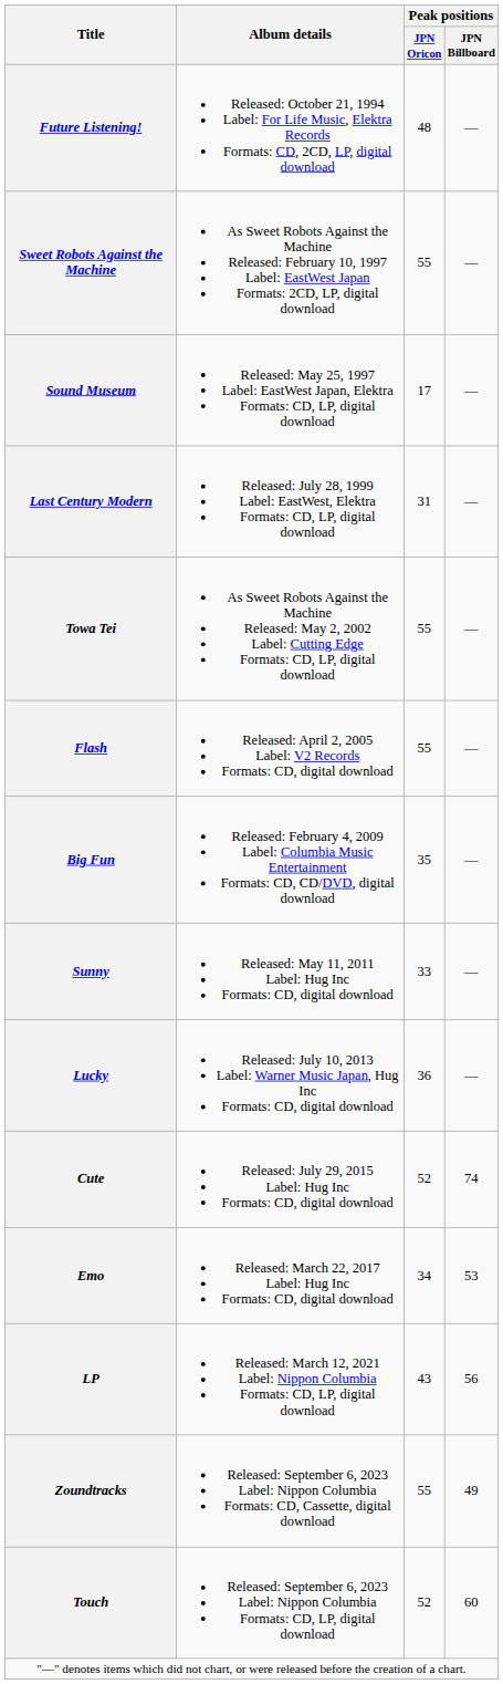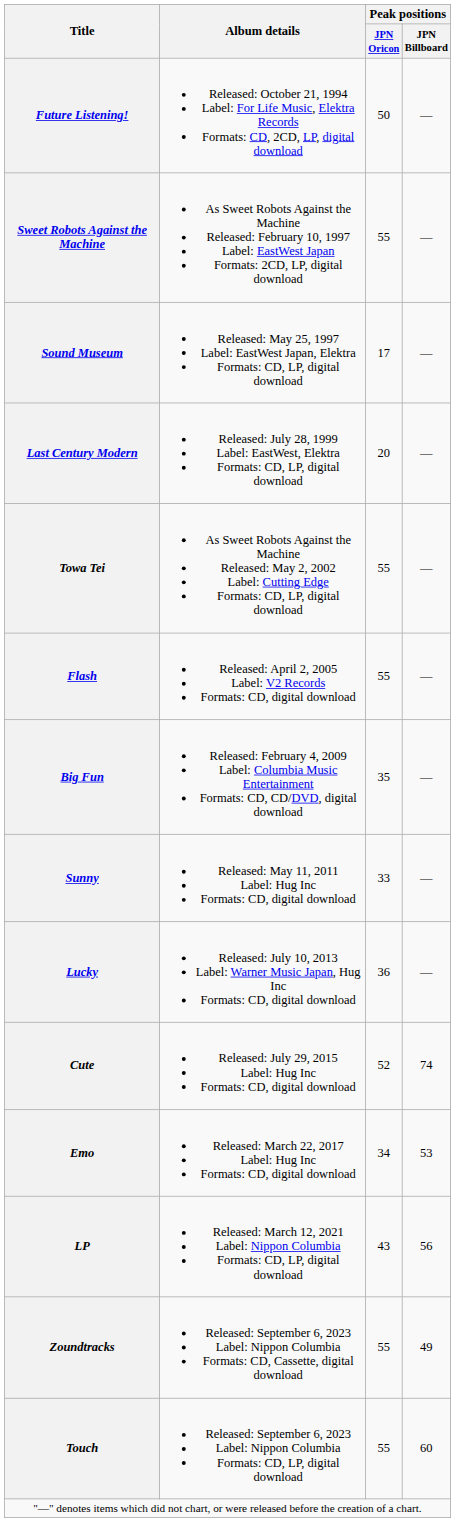 <table class="wikitable plainrowheaders" style="text-align:center;">
 <tr>
 <th style="width:12em;" rowspan="2">Title</th>
 <th style="width:16em;" rowspan="2">Album details</th>
 <th colspan="2">Peak positions</th>
 </tr>
 <tr>
 <th style="width:2.5em;"><small><a href='#'>JPN<br>Oricon</a></small><br></th>
 <th style="width:3em;font-size:85%">JPN<br>Billboard<br></th>
 </tr>
 <tr>
 <th scope="row"><em><a href='#'>Future Listening!</a></em></th>
 <td><br><ul><li>Released: October 21, 1994</li><li>Label: <a href='#'>For Life Music</a>, <a href='#'>Elektra Records</a></li><li>Formats: <a href='#'>CD</a>, 2CD, <a href='#'>LP</a>, <a href='#'>digital download</a></li></ul></td>
-<td>48</td>
+<td>50</td>
 <td>—</td>
 </tr>
 <tr>
 <th scope="row"><em><a href='#'>Sweet Robots Against the Machine</a></em></th>
 <td><br><ul><li>As Sweet Robots Against the Machine</li><li>Released: February 10, 1997</li><li>Label: <a href='#'>EastWest Japan</a></li><li>Formats: 2CD, LP, digital download</li></ul></td>
 <td>55</td>
 <td>—</td>
 </tr>
 <tr>
 <th scope="row"><em><a href='#'>Sound Museum</a></em></th>
 <td><br><ul><li>Released: May 25, 1997</li><li>Label: EastWest Japan, Elektra</li><li>Formats: CD, LP, digital download</li></ul></td>
 <td>17</td>
 <td>—</td>
 </tr>
 <tr>
 <th scope="row"><em><a href='#'>Last Century Modern</a></em></th>
 <td><br><ul><li>Released: July 28, 1999</li><li>Label: EastWest, Elektra</li><li>Formats: CD, LP, digital download</li></ul></td>
-<td>31</td>
+<td>20</td>
 <td>—</td>
 </tr>
 <tr>
 <th scope="row"><em>Towa Tei</em></th>
 <td><br><ul><li>As Sweet Robots Against the Machine</li><li>Released: May 2, 2002</li><li>Label: <a href='#'>Cutting Edge</a></li><li>Formats: CD, LP, digital download</li></ul></td>
 <td>55</td>
 <td>—</td>
 </tr>
 <tr>
 <th scope="row"><em><a href='#'>Flash</a></em></th>
 <td><br><ul><li>Released: April 2, 2005</li><li>Label: <a href='#'>V2 Records</a></li><li>Formats: CD, digital download</li></ul></td>
 <td>55</td>
 <td>—</td>
 </tr>
 <tr>
 <th scope="row"><em><a href='#'>Big Fun</a></em></th>
 <td><br><ul><li>Released: February 4, 2009</li><li>Label: <a href='#'>Columbia Music Entertainment</a></li><li>Formats: CD, CD/<a href='#'>DVD</a>, digital download</li></ul></td>
 <td>35</td>
 <td>—</td>
 </tr>
 <tr>
 <th scope="row"><em><a href='#'>Sunny</a></em></th>
 <td><br><ul><li>Released: May 11, 2011</li><li>Label: Hug Inc</li><li>Formats: CD, digital download</li></ul></td>
 <td>33</td>
 <td>—</td>
 </tr>
 <tr>
 <th scope="row"><em><a href='#'>Lucky</a></em></th>
 <td><br><ul><li>Released: July 10, 2013</li><li>Label: <a href='#'>Warner Music Japan</a>, Hug Inc</li><li>Formats: CD, digital download</li></ul></td>
 <td>36</td>
 <td>—</td>
 </tr>
 <tr>
 <th scope="row"><em>Cute</em></th>
 <td><br><ul><li>Released: July 29, 2015</li><li>Label: Hug Inc</li><li>Formats: CD, digital download</li></ul></td>
 <td>52</td>
 <td>74</td>
 </tr>
 <tr>
 <th scope="row"><em>Emo</em></th>
 <td><br><ul><li>Released: March 22, 2017</li><li>Label: Hug Inc</li><li>Formats: CD, digital download</li></ul></td>
 <td>34</td>
 <td>53</td>
 </tr>
 <tr>
 <th scope="row"><em>LP</em></th>
 <td><br><ul><li>Released: March 12, 2021</li><li>Label: <a href='#'>Nippon Columbia</a></li><li>Formats: CD, LP, digital download</li></ul></td>
 <td>43</td>
 <td>56</td>
 </tr>
 <tr>
 <th scope="row"><em>Zoundtracks</em></th>
 <td><br><ul><li>Released: September 6, 2023</li><li>Label: Nippon Columbia</li><li>Formats: CD, Cassette, digital download</li></ul></td>
 <td>55</td>
 <td>49</td>
 </tr>
 <tr>
 <th scope="row"><em>Touch</em></th>
 <td><br><ul><li>Released: September 6, 2023</li><li>Label: Nippon Columbia</li><li>Formats: CD, LP, digital download</li></ul></td>
-<td>52</td>
+<td>55</td>
 <td>60</td>
 </tr>
 <tr>
 <td colspan="12" align="center" style="font-size:90%;">"—" denotes items which did not chart, or were released before the creation of a chart.</td>
 </tr>
 </table>
